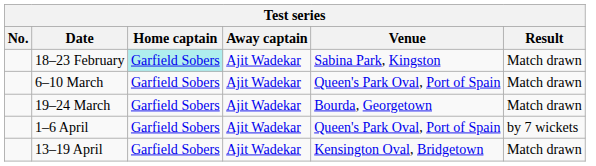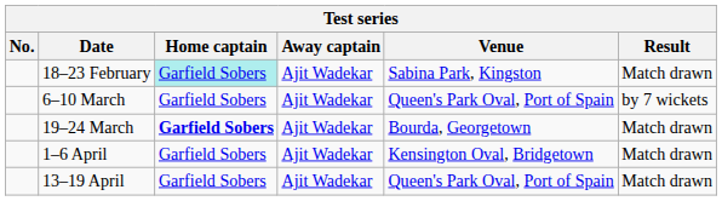 <table class="wikitable">
 <tr>
 <th colspan="9">Test series</th>
 </tr>
 <tr>
 <th>No.</th>
 <th>Date</th>
 <th>Home captain</th>
 <th>Away captain</th>
 <th>Venue</th>
 <th>Result</th>
 </tr>
 <tr>
 <td></td>
 <td>18–23 February</td>
 <td style="background: paleturquoise;"><a href='#'>Garfield Sobers</a></td>
 <td><a href='#'>Ajit Wadekar</a></td>
 <td><a href='#'>Sabina Park</a>, <a href='#'>Kingston</a></td>
 <td>Match drawn</td>
 </tr>
 <tr>
 <td></td>
 <td>6–10 March</td>
 <td><a href='#'>Garfield Sobers</a></td>
 <td><a href='#'>Ajit Wadekar</a></td>
 <td><a href='#'>Queen's Park Oval</a>, <a href='#'>Port of Spain</a></td>
-<td>Match drawn</td>
+<td> by 7 wickets</td>
 </tr>
 <tr>
 <td></td>
 <td>19–24 March</td>
-<td><a href='#'>Garfield Sobers</a></td>
+<td><strong><a href='#'>Garfield Sobers</a></strong></td>
 <td><a href='#'>Ajit Wadekar</a></td>
 <td><a href='#'>Bourda</a>, <a href='#'>Georgetown</a></td>
 <td>Match drawn</td>
 </tr>
 <tr>
 <td></td>
 <td>1–6 April</td>
 <td><a href='#'>Garfield Sobers</a></td>
 <td><a href='#'>Ajit Wadekar</a></td>
-<td><a href='#'>Queen's Park Oval</a>, <a href='#'>Port of Spain</a></td>
-<td> by 7 wickets</td>
+<td><a href='#'>Kensington Oval</a>, <a href='#'>Bridgetown</a></td>
+<td>Match drawn</td>
 </tr>
 <tr>
 <td></td>
 <td>13–19 April</td>
 <td><a href='#'>Garfield Sobers</a></td>
 <td><a href='#'>Ajit Wadekar</a></td>
-<td><a href='#'>Kensington Oval</a>, <a href='#'>Bridgetown</a></td>
+<td><a href='#'>Queen's Park Oval</a>, <a href='#'>Port of Spain</a></td>
 <td>Match drawn</td>
 </tr>
 </table>
